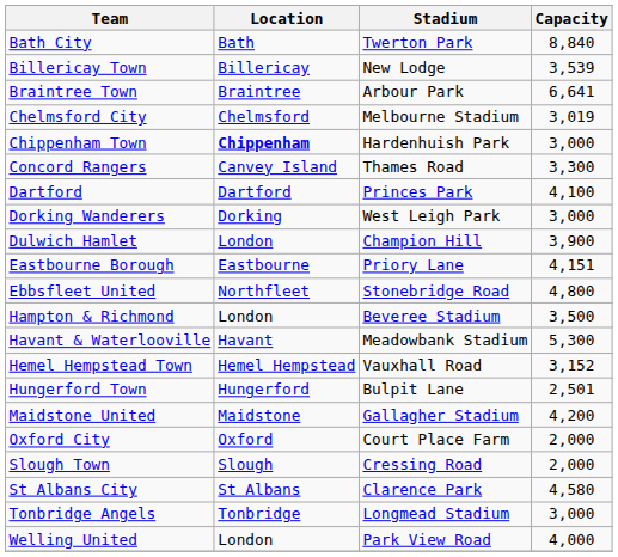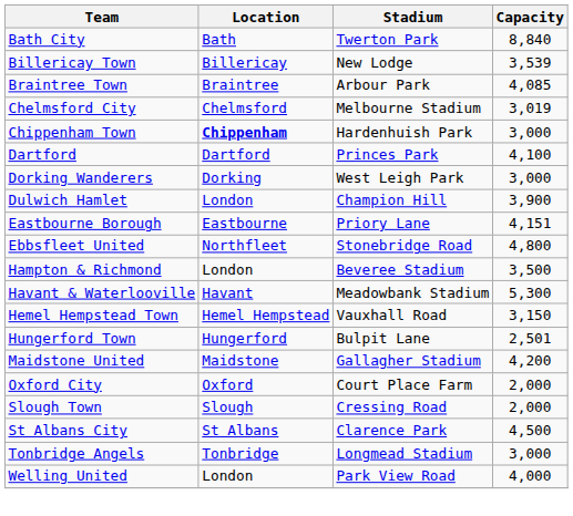 <table class="wikitable sortable">
 <tr>
 <th>Team</th>
 <th>Location</th>
 <th>Stadium</th>
 <th>Capacity</th>
 </tr>
 <tr>
 <td><a href='#'>Bath City</a></td>
 <td><a href='#'>Bath</a> </td>
 <td><a href='#'>Twerton Park</a></td>
 <td align="center">8,840</td>
 </tr>
 <tr>
 <td><a href='#'>Billericay Town</a></td>
 <td><a href='#'>Billericay</a></td>
 <td>New Lodge</td>
 <td align="center">3,539</td>
 </tr>
 <tr>
 <td><a href='#'>Braintree Town</a></td>
 <td><a href='#'>Braintree</a></td>
 <td>Arbour Park</td>
-<td align="center">6,641</td>
+<td align="center">4,085</td>
 </tr>
 <tr>
 <td><a href='#'>Chelmsford City</a></td>
 <td><a href='#'>Chelmsford</a></td>
 <td>Melbourne Stadium</td>
 <td align="center">3,019</td>
 </tr>
 <tr>
 <td><a href='#'>Chippenham Town</a></td>
 <td><strong><a href='#'>Chippenham</a></strong></td>
 <td>Hardenhuish Park</td>
 <td align="center">3,000</td>
-</tr>
-<tr>
-<td><a href='#'>Concord Rangers</a></td>
-<td><a href='#'>Canvey Island</a></td>
-<td>Thames Road</td>
-<td align="center">3,300</td>
 </tr>
 <tr>
 <td><a href='#'>Dartford</a></td>
 <td><a href='#'>Dartford</a></td>
 <td><a href='#'>Princes Park</a></td>
 <td align="center">4,100</td>
 </tr>
 <tr>
 <td><a href='#'>Dorking Wanderers</a></td>
 <td><a href='#'>Dorking</a></td>
 <td>West Leigh Park</td>
 <td align="center">3,000</td>
 </tr>
 <tr>
 <td><a href='#'>Dulwich Hamlet</a></td>
 <td><a href='#'>London</a> </td>
 <td><a href='#'>Champion Hill</a></td>
 <td align="center">3,900</td>
 </tr>
 <tr>
 <td><a href='#'>Eastbourne Borough</a></td>
 <td><a href='#'>Eastbourne</a></td>
 <td><a href='#'>Priory Lane</a></td>
 <td align="center">4,151</td>
 </tr>
 <tr>
 <td><a href='#'>Ebbsfleet United</a></td>
 <td><a href='#'>Northfleet</a></td>
 <td><a href='#'>Stonebridge Road</a></td>
 <td align="center">4,800</td>
 </tr>
 <tr>
 <td><a href='#'>Hampton & Richmond</a></td>
 <td>London </td>
 <td><a href='#'>Beveree Stadium</a></td>
 <td align="center">3,500</td>
 </tr>
 <tr>
 <td><a href='#'>Havant & Waterlooville</a></td>
 <td><a href='#'>Havant</a></td>
 <td>Meadowbank Stadium</td>
 <td align="center">5,300</td>
 </tr>
 <tr>
 <td><a href='#'>Hemel Hempstead Town</a></td>
 <td><a href='#'>Hemel Hempstead</a></td>
 <td>Vauxhall Road</td>
-<td align="center">3,152</td>
+<td align="center">3,150</td>
 </tr>
 <tr>
 <td><a href='#'>Hungerford Town</a></td>
 <td><a href='#'>Hungerford</a></td>
 <td>Bulpit Lane</td>
 <td align="center">2,501</td>
 </tr>
 <tr>
 <td><a href='#'>Maidstone United</a></td>
 <td><a href='#'>Maidstone</a></td>
 <td><a href='#'>Gallagher Stadium</a></td>
 <td align="center">4,200</td>
 </tr>
 <tr>
 <td><a href='#'>Oxford City</a></td>
 <td><a href='#'>Oxford</a> </td>
 <td>Court Place Farm</td>
 <td align="center">2,000</td>
 </tr>
 <tr>
 <td><a href='#'>Slough Town</a></td>
 <td><a href='#'>Slough</a></td>
 <td><a href='#'>Cressing Road</a></td>
 <td align="center">2,000</td>
 </tr>
 <tr>
 <td><a href='#'>St Albans City</a></td>
 <td><a href='#'>St Albans</a></td>
 <td><a href='#'>Clarence Park</a></td>
-<td align="center">4,580</td>
+<td align="center">4,500</td>
 </tr>
 <tr>
 <td><a href='#'>Tonbridge Angels</a></td>
 <td><a href='#'>Tonbridge</a></td>
 <td><a href='#'>Longmead Stadium</a></td>
 <td align="center">3,000</td>
 </tr>
 <tr>
 <td><a href='#'>Welling United</a></td>
 <td>London </td>
 <td><a href='#'>Park View Road</a></td>
 <td align="center">4,000</td>
 </tr>
 <tr>
 </tr>
 </table>
